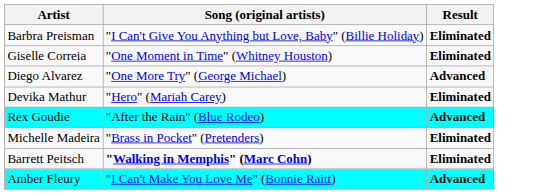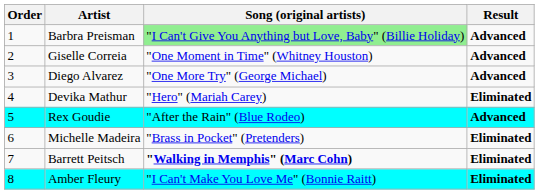 <table class=wikitable>
 <tr>
+<th>Order</th>
 <th>Artist</th>
 <th>Song (original artists)</th>
 <th>Result</th>
 </tr>
 <tr>
+<td>1</td>
 <td>Barbra Preisman</td>
-<td>"<a href='#'>I Can't Give You Anything but Love, Baby</a>" (<a href='#'>Billie Holiday</a>)</td>
-<td><strong>Eliminated</strong></td>
+<td style="background: lightgreen;">"<a href='#'>I Can't Give You Anything but Love, Baby</a>" (<a href='#'>Billie Holiday</a>)</td>
+<td><strong>Advanced</strong></td>
 </tr>
 <tr>
+<td>2</td>
 <td>Giselle Correia</td>
 <td>"<a href='#'>One Moment in Time</a>" (<a href='#'>Whitney Houston</a>)</td>
-<td><strong>Eliminated</strong></td>
+<td><strong>Advanced</strong></td>
 </tr>
 <tr>
+<td>3</td>
 <td>Diego Alvarez</td>
 <td>"<a href='#'>One More Try</a>" (<a href='#'>George Michael</a>)</td>
 <td><strong>Advanced</strong></td>
 </tr>
 <tr>
+<td>4</td>
 <td>Devika Mathur</td>
 <td>"<a href='#'>Hero</a>" (<a href='#'>Mariah Carey</a>)</td>
 <td><strong>Eliminated</strong></td>
 </tr>
 <tr style="background:cyan;">
+<td>5</td>
 <td>Rex Goudie</td>
 <td>"After the Rain" (<a href='#'>Blue Rodeo</a>)</td>
 <td><strong>Advanced</strong></td>
 </tr>
 <tr>
+<td>6</td>
 <td>Michelle Madeira</td>
 <td>"<a href='#'>Brass in Pocket</a>" (<a href='#'>Pretenders</a>)</td>
 <td><strong>Eliminated</strong></td>
 </tr>
 <tr>
+<td>7</td>
 <td>Barrett Peitsch</td>
 <td><strong>"<a href='#'>Walking in Memphis</a>" (<a href='#'>Marc Cohn</a>)</strong></td>
 <td><strong>Eliminated</strong></td>
 </tr>
 <tr style="background:cyan;">
+<td>8</td>
 <td>Amber Fleury</td>
 <td>"<a href='#'>I Can't Make You Love Me</a>" (<a href='#'>Bonnie Raitt</a>)</td>
-<td><strong>Advanced</strong></td>
+<td><strong>Eliminated</strong></td>
 </tr>
 </table>
